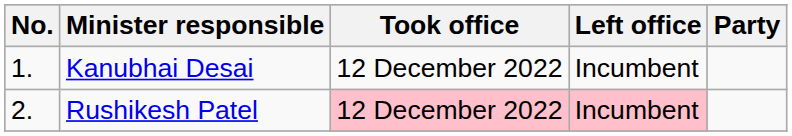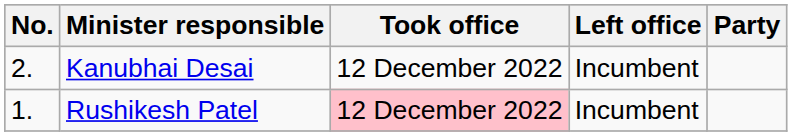 <table class="wikitable">
 <tr>
 <th>No.</th>
 <th>Minister responsible</th>
 <th>Took office</th>
 <th>Left office</th>
 <th colspan="2">Party</th>
 </tr>
 <tr>
-<td>1.</td>
+<td>2.</td>
 <td><a href='#'>Kanubhai Desai</a></td>
 <td>12 December 2022</td>
 <td>Incumbent</td>
 <td></td>
 </tr>
 <tr>
-<td>2.</td>
+<td>1.</td>
 <td><a href='#'>Rushikesh Patel</a></td>
 <td style="background: pink;">12 December 2022</td>
-<td style="background: pink;">Incumbent</td>
+<td>Incumbent</td>
 <td></td>
 </tr>
 </table>
